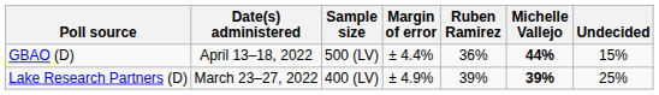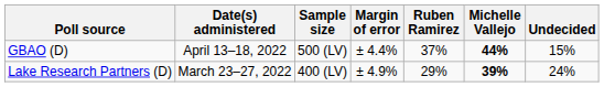 <table class="wikitable" style="font-size:90%;text-align:center;">
 <tr style="vertical-align:bottom">
 <th>Poll source</th>
 <th>Date(s)<br>administered</th>
 <th>Sample<br>size</th>
 <th>Margin<br>of error</th>
 <th style="width:60px;">Ruben<br>Ramirez</th>
 <th style="width:60px;">Michelle<br>Vallejo</th>
 <th>Undecided</th>
 </tr>
 <tr>
 <td style="text-align:left;"><a href='#'>GBAO</a> (D)</td>
 <td>April 13–18, 2022</td>
 <td>500 (LV)</td>
 <td>± 4.4%</td>
-<td>36%</td>
+<td>37%</td>
 <td><strong>44%</strong></td>
 <td>15%</td>
 </tr>
 <tr>
 <td style="text-align:left;"><a href='#'>Lake Research Partners</a> (D)</td>
 <td>March 23–27, 2022</td>
 <td>400 (LV)</td>
 <td>± 4.9%</td>
-<td>39%</td>
+<td>29%</td>
 <td><strong>39%</strong></td>
-<td>25%</td>
+<td>24%</td>
 </tr>
 </table>
